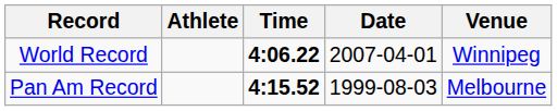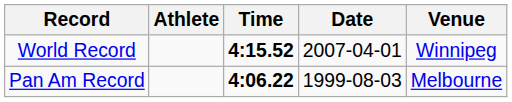 <table class="wikitable" style="text-align:center;">
 <tr>
 <th>Record</th>
 <th>Athlete</th>
 <th>Time</th>
 <th>Date</th>
 <th>Venue</th>
 </tr>
 <tr>
 <td><a href='#'>World Record</a></td>
 <td></td>
-<td><strong>4:06.22</strong></td>
+<td><strong>4:15.52</strong></td>
 <td>2007-04-01</td>
 <td> <a href='#'>Winnipeg</a></td>
 </tr>
 <tr>
 <td><a href='#'>Pan Am Record</a></td>
 <td></td>
-<td><strong>4:15.52</strong></td>
+<td><strong>4:06.22</strong></td>
 <td>1999-08-03</td>
 <td> <a href='#'>Melbourne</a></td>
 </tr>
 </table>
